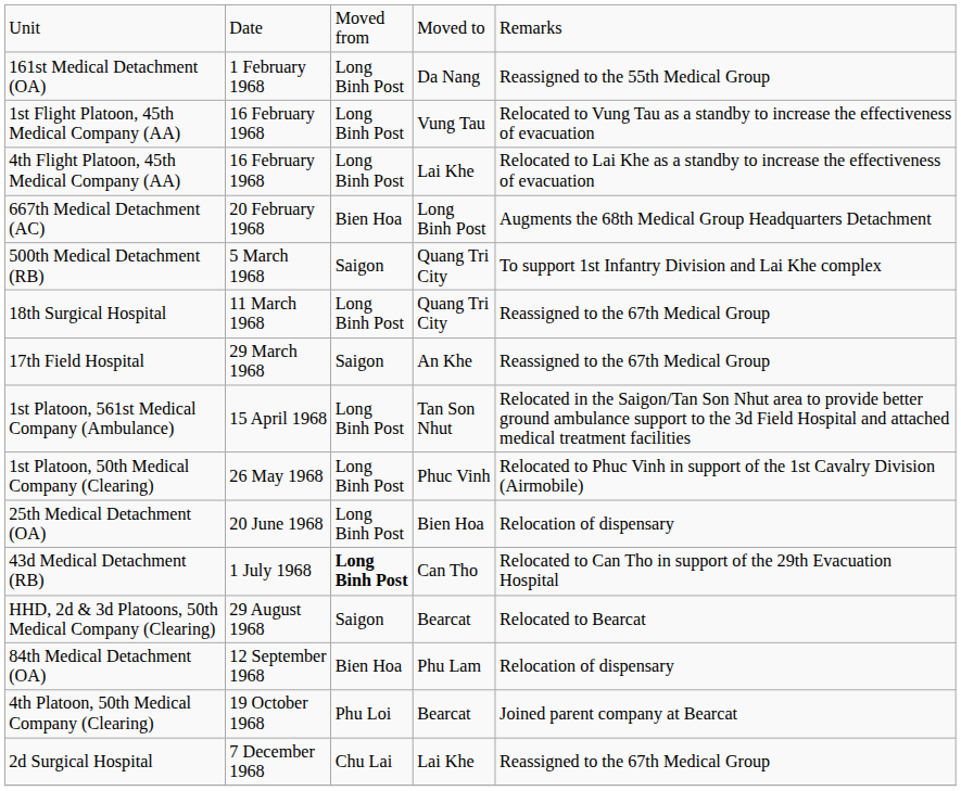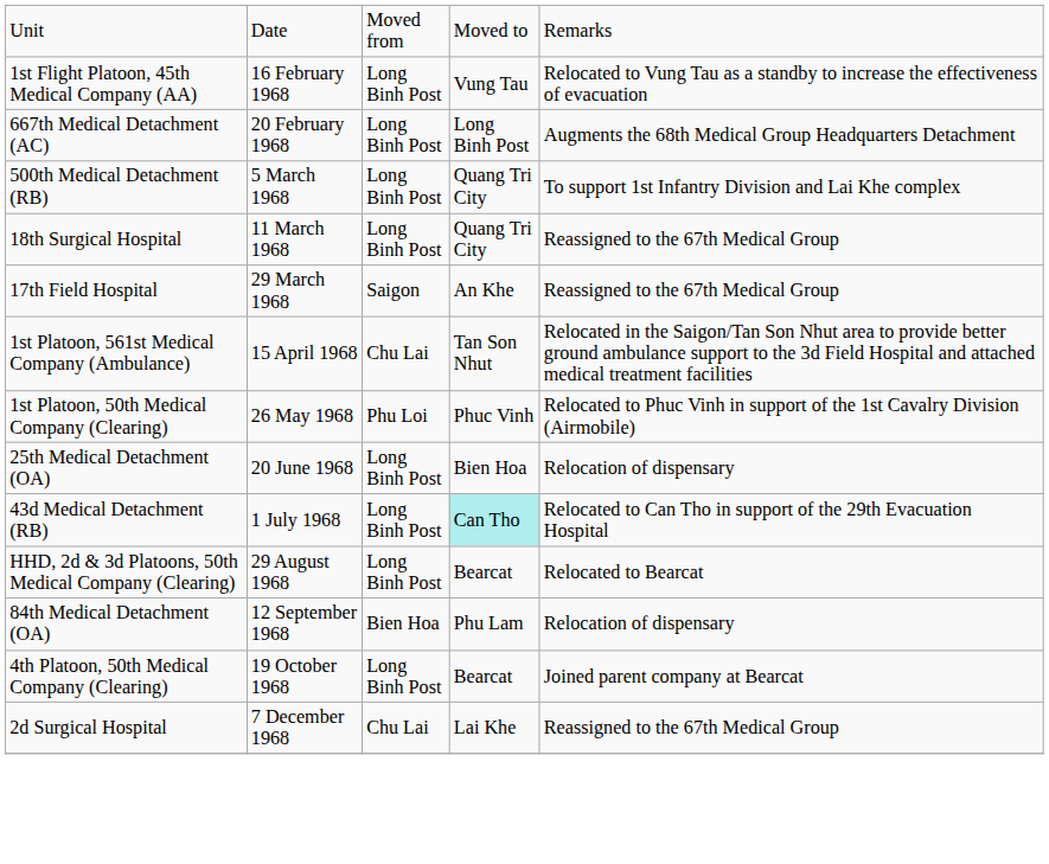 <table class="wikitable">
 <tr>
 <td>Unit</td>
 <td>Date</td>
 <td>Moved from</td>
 <td>Moved to</td>
 <td>Remarks</td>
 </tr>
 <tr>
-<td>161st Medical Detachment (OA)</td>
-<td>1 February 1968</td>
-<td>Long Binh Post</td>
-<td>Da Nang</td>
-<td>Reassigned to the 55th Medical Group</td>
-</tr>
-<tr>
 <td>1st Flight Platoon, 45th Medical Company (AA)</td>
 <td>16 February 1968</td>
 <td>Long Binh Post</td>
 <td>Vung Tau</td>
 <td>Relocated to Vung Tau as a standby to increase the effectiveness of evacuation</td>
 </tr>
 <tr>
-<td>4th Flight Platoon, 45th Medical Company (AA)</td>
-<td>16 February 1968</td>
-<td>Long Binh Post</td>
-<td>Lai Khe</td>
-<td>Relocated to Lai Khe as a standby to increase the effectiveness of evacuation</td>
-</tr>
-<tr>
 <td>667th Medical Detachment (AC)</td>
 <td>20 February 1968</td>
-<td>Bien Hoa</td>
+<td>Long Binh Post</td>
 <td>Long Binh Post</td>
 <td>Augments the 68th Medical Group Headquarters Detachment</td>
 </tr>
 <tr>
 <td>500th Medical Detachment (RB)</td>
 <td>5 March 1968</td>
-<td>Saigon</td>
+<td>Long Binh Post</td>
 <td>Quang Tri City</td>
 <td>To support 1st Infantry Division and Lai Khe complex</td>
 </tr>
 <tr>
 <td>18th Surgical Hospital</td>
 <td>11 March 1968</td>
 <td>Long Binh Post</td>
 <td>Quang Tri City</td>
 <td>Reassigned to the 67th Medical Group</td>
 </tr>
 <tr>
 <td>17th Field Hospital</td>
 <td>29 March 1968</td>
 <td>Saigon</td>
 <td>An Khe</td>
 <td>Reassigned to the 67th Medical Group</td>
 </tr>
 <tr>
 <td>1st Platoon, 561st Medical Company (Ambulance)</td>
 <td>15 April 1968</td>
-<td>Long Binh Post</td>
+<td>Chu Lai</td>
 <td>Tan Son Nhut</td>
 <td>Relocated in the Saigon/Tan Son Nhut area to provide better ground ambulance support to the 3d Field Hospital and attached medical treatment facilities</td>
 </tr>
 <tr>
 <td>1st Platoon, 50th Medical Company (Clearing)</td>
 <td>26 May 1968</td>
-<td>Long Binh Post</td>
+<td>Phu Loi</td>
 <td>Phuc Vinh</td>
 <td>Relocated to Phuc Vinh in support of the 1st Cavalry Division (Airmobile)</td>
 </tr>
 <tr>
 <td>25th Medical Detachment (OA)</td>
 <td>20 June 1968</td>
 <td>Long Binh Post</td>
 <td>Bien Hoa</td>
 <td>Relocation of dispensary</td>
 </tr>
 <tr>
 <td>43d Medical Detachment (RB)</td>
 <td>1 July 1968</td>
-<td><strong>Long Binh Post</strong></td>
-<td>Can Tho</td>
+<td>Long Binh Post</td>
+<td style="background: paleturquoise;">Can Tho</td>
 <td>Relocated to Can Tho in support of the 29th Evacuation Hospital</td>
 </tr>
 <tr>
 <td>HHD, 2d & 3d Platoons, 50th Medical Company (Clearing)</td>
 <td>29 August 1968</td>
-<td>Saigon</td>
+<td>Long Binh Post</td>
 <td>Bearcat</td>
 <td>Relocated to Bearcat</td>
 </tr>
 <tr>
 <td>84th Medical Detachment (OA)</td>
 <td>12 September 1968</td>
 <td>Bien Hoa</td>
 <td>Phu Lam</td>
 <td>Relocation of dispensary</td>
 </tr>
 <tr>
 <td>4th Platoon, 50th Medical Company (Clearing)</td>
 <td>19 October 1968</td>
-<td>Phu Loi</td>
+<td>Long Binh Post</td>
 <td>Bearcat</td>
 <td>Joined parent company at Bearcat</td>
 </tr>
 <tr>
 <td>2d Surgical Hospital</td>
 <td>7 December 1968</td>
 <td>Chu Lai</td>
 <td>Lai Khe</td>
 <td>Reassigned to the 67th Medical Group</td>
 </tr>
 <tr>
 </tr>
 </table>
